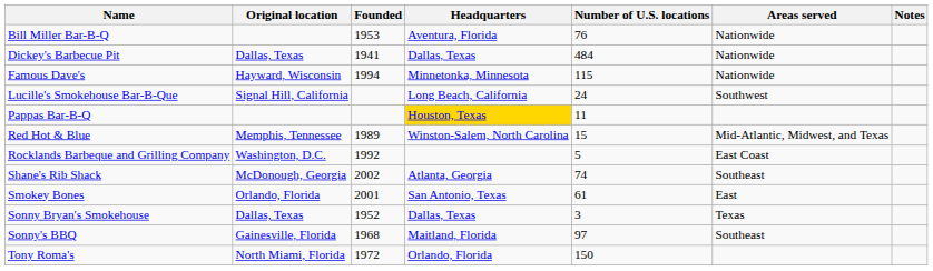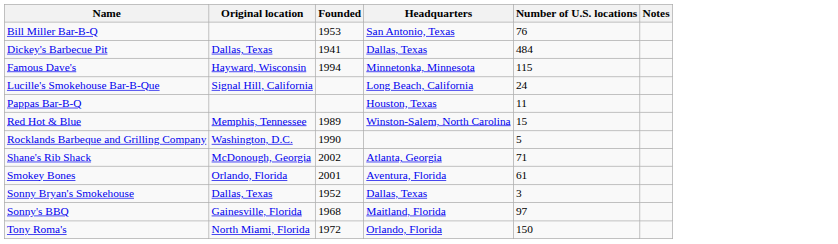 <table class="wikitable sortable">
 <tr>
 <th>Name</th>
 <th>Original location</th>
 <th>Founded</th>
 <th>Headquarters</th>
 <th data-sort-type="number">Number of U.S. locations</th>
-<th>Areas served</th>
 <th>Notes</th>
 </tr>
 <tr>
 <td><a href='#'>Bill Miller Bar-B-Q</a></td>
 <td></td>
 <td>1953</td>
-<td><a href='#'>Aventura, Florida</a></td>
+<td><a href='#'>San Antonio, Texas</a></td>
 <td>76</td>
-<td>Nationwide</td>
 <td></td>
 </tr>
 <tr>
 <td><a href='#'>Dickey's Barbecue Pit</a></td>
 <td><a href='#'>Dallas, Texas</a></td>
 <td>1941</td>
 <td><a href='#'>Dallas, Texas</a></td>
 <td>484</td>
-<td>Nationwide</td>
 <td></td>
 </tr>
 <tr>
 <td><a href='#'>Famous Dave's</a></td>
 <td><a href='#'>Hayward, Wisconsin</a></td>
 <td>1994</td>
 <td><a href='#'>Minnetonka, Minnesota</a></td>
 <td>115</td>
-<td>Nationwide</td>
 <td></td>
 </tr>
 <tr>
 <td><a href='#'>Lucille's Smokehouse Bar-B-Que</a></td>
 <td><a href='#'>Signal Hill, California</a></td>
 <td></td>
 <td><a href='#'>Long Beach, California</a></td>
 <td>24</td>
-<td>Southwest</td>
 <td></td>
 </tr>
 <tr>
 <td><a href='#'>Pappas Bar-B-Q</a></td>
 <td></td>
 <td></td>
-<td style="background: gold;"><a href='#'>Houston, Texas</a></td>
+<td><a href='#'>Houston, Texas</a></td>
 <td>11</td>
-<td></td>
 <td></td>
 </tr>
 <tr>
 <td><a href='#'>Red Hot & Blue</a></td>
 <td><a href='#'>Memphis, Tennessee</a></td>
 <td>1989</td>
 <td><a href='#'>Winston-Salem, North Carolina</a></td>
 <td>15</td>
-<td>Mid-Atlantic, Midwest, and Texas</td>
 <td></td>
 </tr>
 <tr>
 <td><a href='#'>Rocklands Barbeque and Grilling Company</a></td>
 <td><a href='#'>Washington, D.C.</a></td>
-<td>1992</td>
+<td>1990</td>
 <td></td>
 <td>5</td>
-<td>East Coast</td>
 <td></td>
 </tr>
 <tr>
 <td><a href='#'>Shane's Rib Shack</a></td>
 <td><a href='#'>McDonough, Georgia</a></td>
 <td>2002</td>
 <td><a href='#'>Atlanta, Georgia</a></td>
-<td>74</td>
-<td>Southeast</td>
+<td>71</td>
 <td></td>
 </tr>
 <tr>
 <td><a href='#'>Smokey Bones</a></td>
 <td><a href='#'>Orlando, Florida</a></td>
 <td>2001</td>
-<td><a href='#'>San Antonio, Texas</a></td>
+<td><a href='#'>Aventura, Florida</a></td>
 <td>61</td>
-<td>East</td>
 <td></td>
 </tr>
 <tr>
 <td><a href='#'>Sonny Bryan's Smokehouse</a></td>
 <td><a href='#'>Dallas, Texas</a></td>
 <td>1952</td>
 <td><a href='#'>Dallas, Texas</a></td>
 <td>3</td>
-<td>Texas</td>
 <td></td>
 </tr>
 <tr>
 <td><a href='#'>Sonny's BBQ</a></td>
 <td><a href='#'>Gainesville, Florida</a></td>
 <td>1968</td>
 <td><a href='#'>Maitland, Florida</a></td>
 <td>97</td>
-<td>Southeast</td>
 <td></td>
 </tr>
 <tr>
 <td><a href='#'>Tony Roma's</a></td>
 <td><a href='#'>North Miami, Florida</a></td>
 <td>1972</td>
 <td><a href='#'>Orlando, Florida</a></td>
 <td>150</td>
 <td></td>
-<td></td>
 </tr>
 </table>
